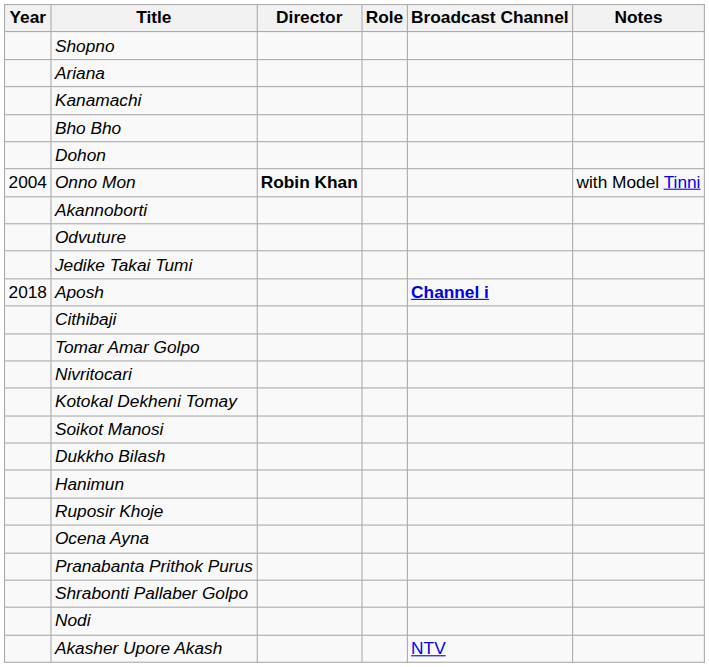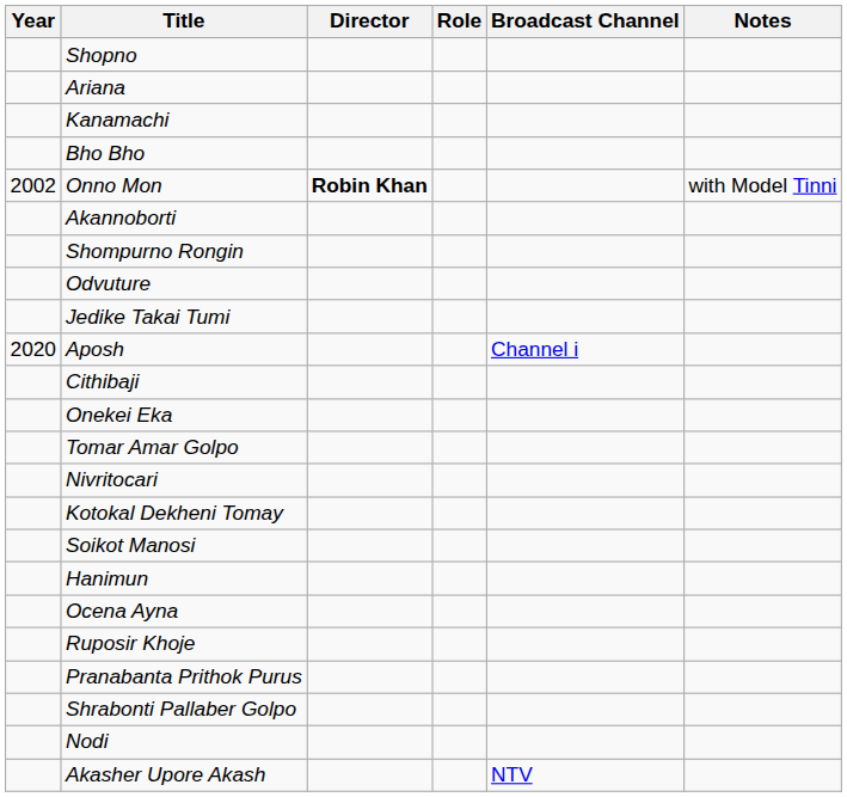 <table class="wikitable">
 <tr>
 <th>Year</th>
 <th>Title</th>
 <th>Director</th>
 <th>Role</th>
 <th>Broadcast Channel</th>
 <th>Notes</th>
 </tr>
 <tr>
 <td></td>
 <td><em>Shopno</em></td>
 <td></td>
 <td></td>
 <td></td>
 <td></td>
 </tr>
 <tr>
 <td></td>
 <td><em>Ariana</em></td>
 <td></td>
 <td></td>
 <td></td>
 <td></td>
 </tr>
 <tr>
 <td></td>
 <td><em>Kanamachi</em></td>
 <td></td>
 <td></td>
 <td></td>
 <td></td>
 </tr>
 <tr>
 <td></td>
 <td><em>Bho Bho</em></td>
 <td></td>
 <td></td>
 <td></td>
 <td></td>
 </tr>
 <tr>
-<td></td>
-<td><em>Dohon</em></td>
-<td></td>
-<td></td>
-<td></td>
-<td></td>
-</tr>
-<tr>
-<td>2004</td>
+<td>2002</td>
 <td><em>Onno Mon</em></td>
 <td><strong>Robin Khan</strong></td>
 <td></td>
 <td></td>
 <td>with Model <a href='#'>Tinni</a></td>
 </tr>
 <tr>
 <td></td>
 <td><em>Akannoborti</em></td>
+<td></td>
+<td></td>
+<td></td>
+<td></td>
+</tr>
+<tr>
+<td></td>
+<td><em>Shompurno Rongin</em></td>
 <td></td>
 <td></td>
 <td></td>
 <td></td>
 </tr>
 <tr>
 <td></td>
 <td><em>Odvuture</em></td>
 <td></td>
 <td></td>
 <td></td>
 <td></td>
 </tr>
 <tr>
 <td></td>
 <td><em>Jedike Takai Tumi</em></td>
 <td></td>
 <td></td>
 <td></td>
 <td></td>
 </tr>
 <tr>
-<td>2018</td>
+<td>2020</td>
 <td><em>Aposh</em></td>
 <td></td>
 <td></td>
-<td><strong><a href='#'>Channel i</a></strong></td>
+<td><a href='#'>Channel i</a></td>
 <td></td>
 </tr>
 <tr>
 <td></td>
 <td><em>Cithibaji</em></td>
+<td></td>
+<td></td>
+<td></td>
+<td></td>
+</tr>
+<tr>
+<td></td>
+<td><em>Onekei Eka</em></td>
 <td></td>
 <td></td>
 <td></td>
 <td></td>
 </tr>
 <tr>
 <td></td>
 <td><em>Tomar Amar Golpo</em></td>
 <td></td>
 <td></td>
 <td></td>
 <td></td>
 </tr>
 <tr>
 <td></td>
 <td><em>Nivritocari</em></td>
 <td></td>
 <td></td>
 <td></td>
 <td></td>
 </tr>
 <tr>
 <td></td>
 <td><em>Kotokal Dekheni Tomay</em></td>
 <td></td>
 <td></td>
 <td></td>
 <td></td>
 </tr>
 <tr>
 <td></td>
 <td><em>Soikot Manosi</em></td>
 <td></td>
 <td></td>
 <td></td>
 <td></td>
 </tr>
 <tr>
 <td></td>
-<td><em>Dukkho Bilash</em></td>
-<td></td>
-<td></td>
-<td></td>
-<td></td>
-</tr>
-<tr>
-<td></td>
 <td><em>Hanimun</em></td>
 <td></td>
 <td></td>
 <td></td>
 <td></td>
 </tr>
 <tr>
 <td></td>
-<td><em>Ruposir Khoje</em></td>
+<td><em>Ocena Ayna</em></td>
 <td></td>
 <td></td>
 <td></td>
 <td></td>
 </tr>
 <tr>
 <td></td>
-<td><em>Ocena Ayna</em></td>
+<td><em>Ruposir Khoje</em></td>
 <td></td>
 <td></td>
 <td></td>
 <td></td>
 </tr>
 <tr>
 <td></td>
 <td><em>Pranabanta Prithok Purus</em></td>
 <td></td>
 <td></td>
 <td></td>
 <td></td>
 </tr>
 <tr>
 <td></td>
 <td><em>Shrabonti Pallaber Golpo</em></td>
 <td></td>
 <td></td>
 <td></td>
 <td></td>
 </tr>
 <tr>
 <td></td>
 <td><em>Nodi</em></td>
 <td></td>
 <td></td>
 <td></td>
 <td></td>
 </tr>
 <tr>
 <td></td>
 <td><em>Akasher Upore Akash</em></td>
 <td></td>
 <td></td>
 <td><a href='#'>NTV</a></td>
 <td></td>
 </tr>
 </table>
